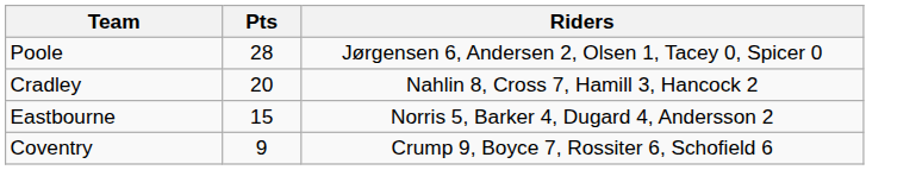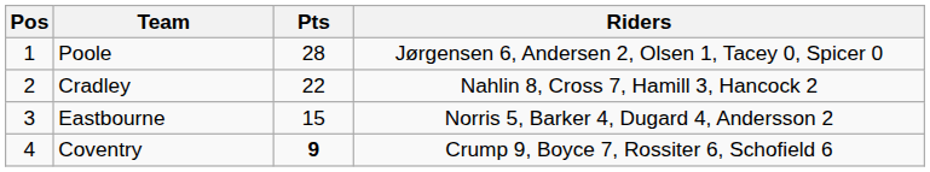 <table class=wikitable style="font-size:93%;">
 <tr>
+<th width=25px>Pos</th>
 <th width=150px>Team</th>
 <th width=50px>Pts</th>
 <th width=400px>Riders</th>
 </tr>
 <tr align=center>
+<td>1</td>
 <td align=left>Poole</td>
 <td>28</td>
 <td>Jørgensen 6, Andersen 2, Olsen 1, Tacey 0, Spicer 0</td>
 </tr>
 <tr align=center>
+<td>2</td>
 <td align=left>Cradley</td>
-<td>20</td>
+<td>22</td>
 <td>Nahlin 8, Cross 7, Hamill 3, Hancock 2</td>
 </tr>
 <tr align=center>
+<td>3</td>
 <td align=left>Eastbourne</td>
 <td>15</td>
 <td>Norris 5, Barker 4, Dugard 4, Andersson 2</td>
 </tr>
 <tr align=center>
+<td>4</td>
 <td align=left>Coventry</td>
-<td>9</td>
+<td><strong>9</strong></td>
 <td>Crump 9, Boyce 7, Rossiter 6, Schofield 6</td>
 </tr>
 </table>
